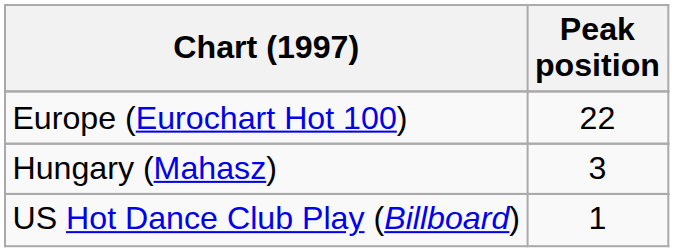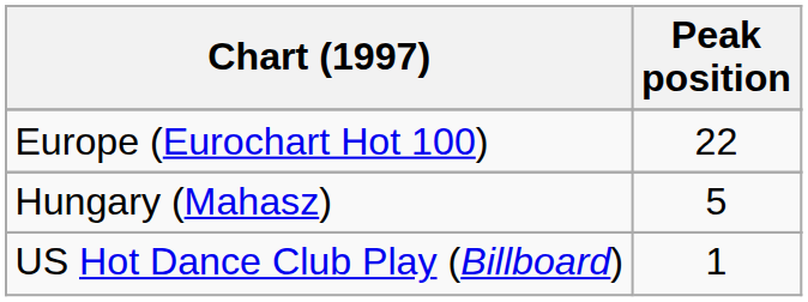 <table class="wikitable sortable">
 <tr>
 <th>Chart (1997)</th>
 <th>Peak<br>position</th>
 </tr>
 <tr>
 </tr>
 <tr>
 </tr>
 <tr>
 </tr>
 <tr>
 <td>Europe (<a href='#'>Eurochart Hot 100</a>)</td>
 <td style="text-align:center;">22</td>
 </tr>
 <tr>
 </tr>
 <tr>
 <td>Hungary (<a href='#'>Mahasz</a>)</td>
-<td style="text-align:center;">3</td>
+<td style="text-align:center;">5</td>
 </tr>
 <tr>
 </tr>
 <tr>
 </tr>
 <tr>
 </tr>
 <tr>
 </tr>
 <tr>
 </tr>
 <tr>
 </tr>
 <tr>
 </tr>
 <tr>
 <td>US <a href='#'>Hot Dance Club Play</a> (<em><a href='#'>Billboard</a></em>)</td>
 <td style="text-align:center;">1</td>
 </tr>
 </table>
